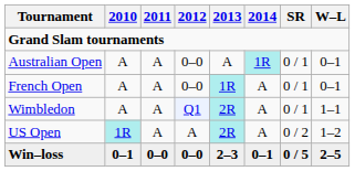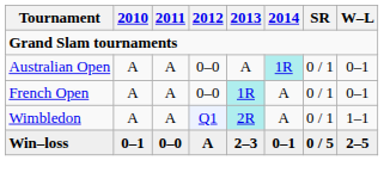 <table class=wikitable style=text-align:center;font-size:97%>
 <tr>
 <th>Tournament</th>
 <th><a href='#'>2010</a></th>
 <th><a href='#'>2011</a></th>
 <th><a href='#'>2012</a></th>
 <th><a href='#'>2013</a></th>
 <th><a href='#'>2014</a></th>
 <th>SR</th>
 <th>W–L</th>
 </tr>
 <tr>
 <td colspan="8" align="left"><strong>Grand Slam tournaments</strong></td>
 </tr>
 <tr>
 <td align=left><a href='#'>Australian Open</a></td>
 <td>A</td>
 <td>A</td>
 <td>0–0</td>
 <td>A</td>
 <td bgcolor=afeeee><a href='#'>1R</a></td>
 <td>0 / 1</td>
 <td>0–1</td>
 </tr>
 <tr>
 <td align=left><a href='#'>French Open</a></td>
 <td>A</td>
 <td>A</td>
 <td>0–0</td>
 <td bgcolor=afeeee><a href='#'>1R</a></td>
 <td>A</td>
 <td>0 / 1</td>
 <td>0–1</td>
 </tr>
 <tr>
 <td align=left><a href='#'>Wimbledon</a></td>
 <td>A</td>
 <td>A</td>
 <td bgcolor=ecf2ff><a href='#'>Q1</a></td>
 <td bgcolor=afeeee><a href='#'>2R</a></td>
 <td>A</td>
 <td>0 / 1</td>
 <td>1–1</td>
 </tr>
-<tr>
-<td align=left><a href='#'>US Open</a></td>
-<td bgcolor=afeeee><a href='#'>1R</a></td>
-<td>A</td>
-<td>A</td>
-<td bgcolor=afeeee><a href='#'>2R</a></td>
-<td>A</td>
-<td>0 / 2</td>
-<td>1–2</td>
-</tr>
 <tr style="font-weight:bold; background:#efefef;">
 <td style=text-align:left>Win–loss</td>
 <td>0–1</td>
 <td>0–0</td>
-<td>0–0</td>
+<td>A</td>
 <td>2–3</td>
 <td>0–1</td>
 <td>0 / 5</td>
 <td>2–5</td>
 </tr>
 </table>
